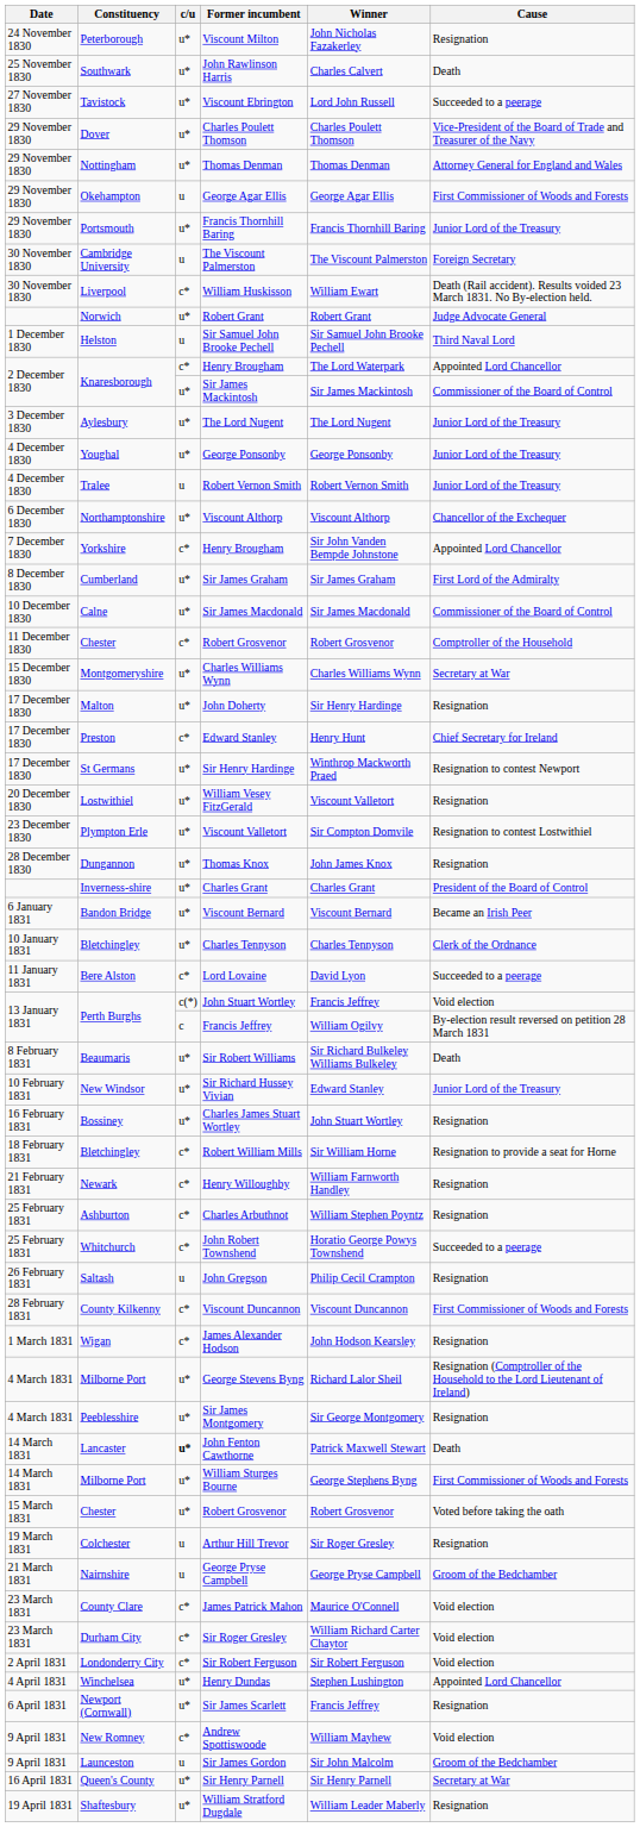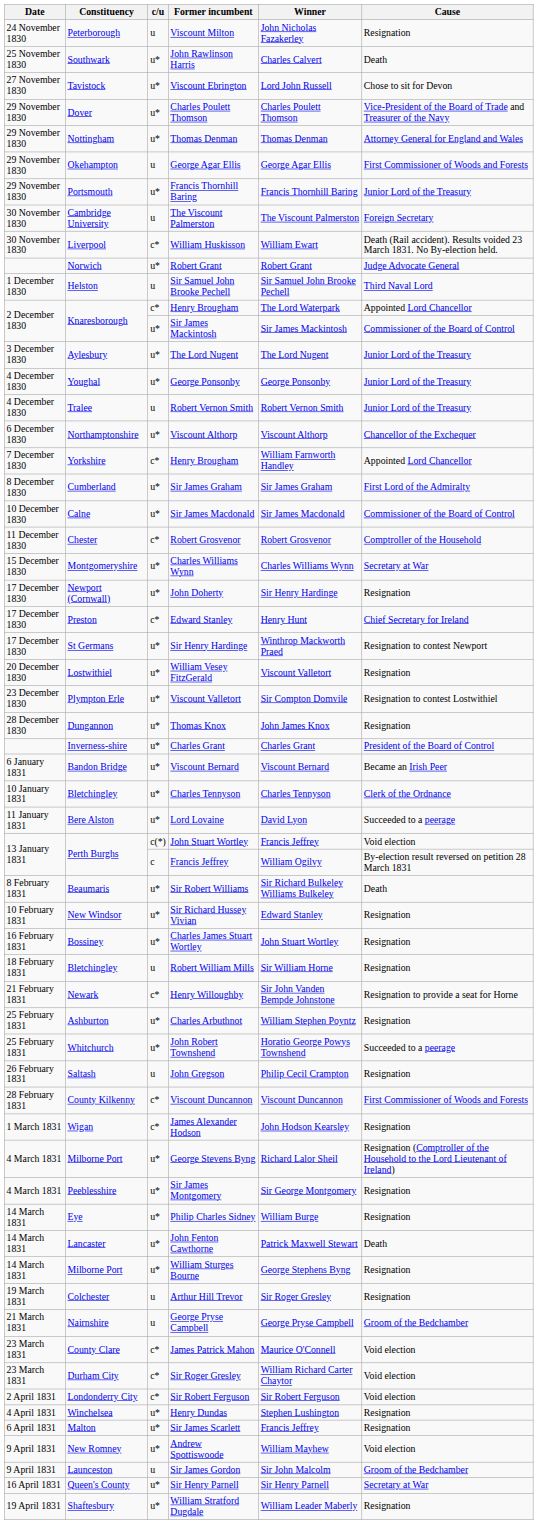 <table class="wikitable">
 <tr>
 <th>Date</th>
 <th>Constituency</th>
 <th>c/u</th>
 <th>Former incumbent</th>
 <th>Winner</th>
 <th>Cause</th>
 </tr>
 <tr>
 <td>24 November 1830</td>
 <td><a href='#'>Peterborough</a></td>
-<td>u*</td>
+<td>u</td>
 <td><a href='#'>Viscount Milton</a></td>
 <td><a href='#'>John Nicholas Fazakerley</a></td>
 <td>Resignation</td>
 </tr>
 <tr>
 <td>25 November 1830</td>
 <td><a href='#'>Southwark</a></td>
 <td>u*</td>
 <td><a href='#'>John Rawlinson Harris</a></td>
 <td><a href='#'>Charles Calvert</a></td>
 <td>Death</td>
 </tr>
 <tr>
 <td>27 November 1830</td>
 <td><a href='#'>Tavistock</a></td>
 <td>u*</td>
 <td><a href='#'>Viscount Ebrington</a></td>
 <td><a href='#'>Lord John Russell</a></td>
-<td>Succeeded to a <a href='#'>peerage</a></td>
+<td>Chose to sit for Devon</td>
 </tr>
 <tr>
 <td>29 November 1830</td>
 <td><a href='#'>Dover</a></td>
 <td>u*</td>
 <td><a href='#'>Charles Poulett Thomson</a></td>
 <td><a href='#'>Charles Poulett Thomson</a></td>
 <td><a href='#'>Vice-President of the Board of Trade</a> and <a href='#'>Treasurer of the Navy</a></td>
 </tr>
 <tr>
 <td>29 November 1830</td>
 <td><a href='#'>Nottingham</a></td>
 <td>u*</td>
 <td><a href='#'>Thomas Denman</a></td>
 <td><a href='#'>Thomas Denman</a></td>
 <td><a href='#'>Attorney General for England and Wales</a></td>
 </tr>
 <tr>
 <td>29 November 1830</td>
 <td><a href='#'>Okehampton</a></td>
 <td>u</td>
 <td><a href='#'>George Agar Ellis</a></td>
 <td><a href='#'>George Agar Ellis</a></td>
 <td><a href='#'>First Commissioner of Woods and Forests</a></td>
 </tr>
 <tr>
 <td>29 November 1830</td>
 <td><a href='#'>Portsmouth</a></td>
 <td>u*</td>
 <td><a href='#'>Francis Thornhill Baring</a></td>
 <td><a href='#'>Francis Thornhill Baring</a></td>
 <td><a href='#'>Junior Lord of the Treasury</a></td>
 </tr>
 <tr>
 <td>30 November 1830</td>
 <td><a href='#'>Cambridge University</a></td>
 <td>u</td>
 <td><a href='#'>The Viscount Palmerston</a></td>
 <td><a href='#'>The Viscount Palmerston</a></td>
 <td><a href='#'>Foreign Secretary</a></td>
 </tr>
 <tr>
 <td>30 November 1830</td>
 <td><a href='#'>Liverpool</a></td>
 <td>c*</td>
 <td><a href='#'>William Huskisson</a></td>
 <td><a href='#'>William Ewart</a></td>
 <td>Death (Rail accident). Results voided 23 March 1831. No By-election held.</td>
 </tr>
 <tr>
 <td></td>
 <td><a href='#'>Norwich</a></td>
 <td>u*</td>
 <td><a href='#'>Robert Grant</a></td>
 <td><a href='#'>Robert Grant</a></td>
 <td><a href='#'>Judge Advocate General</a></td>
 </tr>
 <tr>
 <td>1 December 1830</td>
 <td><a href='#'>Helston</a></td>
 <td>u</td>
 <td><a href='#'>Sir Samuel John Brooke Pechell</a></td>
 <td><a href='#'>Sir Samuel John Brooke Pechell</a></td>
 <td><a href='#'>Third Naval Lord</a></td>
 </tr>
 <tr>
 <td rowspan=2>2 December 1830</td>
 <td rowspan=2><a href='#'>Knaresborough</a></td>
 <td>c*</td>
 <td><a href='#'>Henry Brougham</a></td>
 <td><a href='#'>The Lord Waterpark</a></td>
 <td>Appointed <a href='#'>Lord Chancellor</a></td>
 </tr>
 <tr>
 <td>u*</td>
 <td><a href='#'>Sir James Mackintosh</a></td>
 <td><a href='#'>Sir James Mackintosh</a></td>
 <td><a href='#'>Commissioner of the Board of Control</a></td>
 </tr>
 <tr>
 <td>3 December 1830</td>
 <td><a href='#'>Aylesbury</a></td>
 <td>u*</td>
 <td><a href='#'>The Lord Nugent</a></td>
 <td><a href='#'>The Lord Nugent</a></td>
 <td><a href='#'>Junior Lord of the Treasury</a></td>
 </tr>
 <tr>
 <td>4 December 1830</td>
 <td><a href='#'>Youghal</a></td>
 <td>u*</td>
 <td><a href='#'>George Ponsonby</a></td>
 <td><a href='#'>George Ponsonby</a></td>
 <td><a href='#'>Junior Lord of the Treasury</a></td>
 </tr>
 <tr>
 <td>4 December 1830</td>
 <td><a href='#'>Tralee</a></td>
 <td>u</td>
 <td><a href='#'>Robert Vernon Smith</a></td>
 <td><a href='#'>Robert Vernon Smith</a></td>
 <td><a href='#'>Junior Lord of the Treasury</a></td>
 </tr>
 <tr>
 <td>6 December 1830</td>
 <td><a href='#'>Northamptonshire</a></td>
 <td>u*</td>
 <td><a href='#'>Viscount Althorp</a></td>
 <td><a href='#'>Viscount Althorp</a></td>
 <td><a href='#'>Chancellor of the Exchequer</a></td>
 </tr>
 <tr>
 <td>7 December 1830</td>
 <td><a href='#'>Yorkshire</a></td>
 <td>c*</td>
 <td><a href='#'>Henry Brougham</a></td>
-<td><a href='#'>Sir John Vanden Bempde Johnstone</a></td>
+<td><a href='#'>William Farnworth Handley</a></td>
 <td>Appointed <a href='#'>Lord Chancellor</a></td>
 </tr>
 <tr>
 <td>8 December 1830</td>
 <td><a href='#'>Cumberland</a></td>
 <td>u*</td>
 <td><a href='#'>Sir James Graham</a></td>
 <td><a href='#'>Sir James Graham</a></td>
 <td><a href='#'>First Lord of the Admiralty</a></td>
 </tr>
 <tr>
 <td>10 December 1830</td>
 <td><a href='#'>Calne</a></td>
 <td>u*</td>
 <td><a href='#'>Sir James Macdonald</a></td>
 <td><a href='#'>Sir James Macdonald</a></td>
 <td><a href='#'>Commissioner of the Board of Control</a></td>
 </tr>
 <tr>
 <td>11 December 1830</td>
 <td><a href='#'>Chester</a></td>
 <td>c*</td>
 <td><a href='#'>Robert Grosvenor</a></td>
 <td><a href='#'>Robert Grosvenor</a></td>
 <td><a href='#'>Comptroller of the Household</a></td>
 </tr>
 <tr>
 <td>15 December 1830</td>
 <td><a href='#'>Montgomeryshire</a></td>
 <td>u*</td>
 <td><a href='#'>Charles Williams Wynn</a></td>
 <td><a href='#'>Charles Williams Wynn</a></td>
 <td><a href='#'>Secretary at War</a></td>
 </tr>
 <tr>
 <td>17 December 1830</td>
-<td><a href='#'>Malton</a></td>
+<td><a href='#'>Newport (Cornwall)</a></td>
 <td>u*</td>
 <td><a href='#'>John Doherty</a></td>
 <td><a href='#'>Sir Henry Hardinge</a></td>
 <td>Resignation</td>
 </tr>
 <tr>
 <td>17 December 1830</td>
 <td><a href='#'>Preston</a></td>
 <td>c*</td>
 <td><a href='#'>Edward Stanley</a></td>
 <td><a href='#'>Henry Hunt</a></td>
 <td><a href='#'>Chief Secretary for Ireland</a></td>
 </tr>
 <tr>
 <td>17 December 1830</td>
 <td><a href='#'>St Germans</a></td>
 <td>u*</td>
 <td><a href='#'>Sir Henry Hardinge</a></td>
 <td><a href='#'>Winthrop Mackworth Praed</a></td>
 <td>Resignation to contest Newport</td>
 </tr>
 <tr>
 <td>20 December 1830</td>
 <td><a href='#'>Lostwithiel</a></td>
 <td>u*</td>
 <td><a href='#'>William Vesey FitzGerald</a></td>
 <td><a href='#'>Viscount Valletort</a></td>
 <td>Resignation</td>
 </tr>
 <tr>
 <td>23 December 1830</td>
 <td><a href='#'>Plympton Erle</a></td>
 <td>u*</td>
 <td><a href='#'>Viscount Valletort</a></td>
 <td><a href='#'>Sir Compton Domvile</a></td>
 <td>Resignation to contest Lostwithiel</td>
 </tr>
 <tr>
 <td>28 December 1830</td>
 <td><a href='#'>Dungannon</a></td>
 <td>u*</td>
 <td><a href='#'>Thomas Knox</a></td>
 <td><a href='#'>John James Knox</a></td>
 <td>Resignation</td>
 </tr>
 <tr>
 <td></td>
 <td><a href='#'>Inverness-shire</a></td>
 <td>u*</td>
 <td><a href='#'>Charles Grant</a></td>
 <td><a href='#'>Charles Grant</a></td>
 <td><a href='#'>President of the Board of Control</a></td>
 </tr>
 <tr>
 <td>6 January 1831</td>
 <td><a href='#'>Bandon Bridge</a></td>
 <td>u*</td>
 <td><a href='#'>Viscount Bernard</a></td>
 <td><a href='#'>Viscount Bernard</a></td>
 <td>Became an <a href='#'>Irish Peer</a></td>
 </tr>
 <tr>
 <td>10 January 1831</td>
 <td><a href='#'>Bletchingley</a></td>
 <td>u*</td>
 <td><a href='#'>Charles Tennyson</a></td>
 <td><a href='#'>Charles Tennyson</a></td>
 <td><a href='#'>Clerk of the Ordnance</a></td>
 </tr>
 <tr>
 <td>11 January 1831</td>
 <td><a href='#'>Bere Alston</a></td>
-<td>c*</td>
+<td>u*</td>
 <td><a href='#'>Lord Lovaine</a></td>
 <td><a href='#'>David Lyon</a></td>
 <td>Succeeded to a <a href='#'>peerage</a></td>
 </tr>
 <tr>
 <td rowspan=2>13 January 1831</td>
 <td rowspan=2><a href='#'>Perth Burghs</a></td>
 <td>c(*)</td>
 <td><a href='#'>John Stuart Wortley</a></td>
 <td><a href='#'>Francis Jeffrey</a></td>
 <td>Void election</td>
 </tr>
 <tr>
 <td>c</td>
 <td><a href='#'>Francis Jeffrey</a></td>
 <td><a href='#'>William Ogilvy</a></td>
 <td>By-election result reversed on petition 28 March 1831</td>
 </tr>
 <tr>
 <td>8 February 1831</td>
 <td><a href='#'>Beaumaris</a></td>
 <td>u*</td>
 <td><a href='#'>Sir Robert Williams</a></td>
 <td><a href='#'>Sir Richard Bulkeley Williams Bulkeley</a></td>
 <td>Death</td>
 </tr>
 <tr>
 <td>10 February 1831</td>
 <td><a href='#'>New Windsor</a></td>
 <td>u*</td>
 <td><a href='#'>Sir Richard Hussey Vivian</a></td>
 <td><a href='#'>Edward Stanley</a></td>
-<td><a href='#'>Junior Lord of the Treasury</a></td>
+<td>Resignation</td>
 </tr>
 <tr>
 <td>16 February 1831</td>
 <td><a href='#'>Bossiney</a></td>
 <td>u*</td>
 <td><a href='#'>Charles James Stuart Wortley</a></td>
 <td><a href='#'>John Stuart Wortley</a></td>
 <td>Resignation</td>
 </tr>
 <tr>
 <td>18 February 1831</td>
 <td><a href='#'>Bletchingley</a></td>
-<td>c*</td>
+<td>u</td>
 <td><a href='#'>Robert William Mills</a></td>
 <td><a href='#'>Sir William Horne</a></td>
-<td>Resignation to provide a seat for Horne</td>
+<td>Resignation</td>
 </tr>
 <tr>
 <td>21 February 1831</td>
 <td><a href='#'>Newark</a></td>
 <td>c*</td>
 <td><a href='#'>Henry Willoughby</a></td>
-<td><a href='#'>William Farnworth Handley</a></td>
-<td>Resignation</td>
+<td><a href='#'>Sir John Vanden Bempde Johnstone</a></td>
+<td>Resignation to provide a seat for Horne</td>
 </tr>
 <tr>
 <td>25 February 1831</td>
 <td><a href='#'>Ashburton</a></td>
-<td>c*</td>
+<td>u*</td>
 <td><a href='#'>Charles Arbuthnot</a></td>
 <td><a href='#'>William Stephen Poyntz</a></td>
 <td>Resignation</td>
 </tr>
 <tr>
 <td>25 February 1831</td>
 <td><a href='#'>Whitchurch</a></td>
-<td>c*</td>
+<td>u*</td>
 <td><a href='#'>John Robert Townshend</a></td>
 <td><a href='#'>Horatio George Powys Townshend</a></td>
 <td>Succeeded to a <a href='#'>peerage</a></td>
 </tr>
 <tr>
 <td>26 February 1831</td>
 <td><a href='#'>Saltash</a></td>
 <td>u</td>
 <td><a href='#'>John Gregson</a></td>
 <td><a href='#'>Philip Cecil Crampton</a></td>
 <td>Resignation</td>
 </tr>
 <tr>
 <td>28 February 1831</td>
 <td><a href='#'>County Kilkenny</a></td>
 <td>c*</td>
 <td><a href='#'>Viscount Duncannon</a></td>
 <td><a href='#'>Viscount Duncannon</a></td>
 <td><a href='#'>First Commissioner of Woods and Forests</a></td>
 </tr>
 <tr>
 <td>1 March 1831</td>
 <td><a href='#'>Wigan</a></td>
 <td>c*</td>
 <td><a href='#'>James Alexander Hodson</a></td>
 <td><a href='#'>John Hodson Kearsley</a></td>
 <td>Resignation</td>
 </tr>
 <tr>
 <td>4 March 1831</td>
 <td><a href='#'>Milborne Port</a></td>
 <td>u*</td>
 <td><a href='#'>George Stevens Byng</a></td>
 <td><a href='#'>Richard Lalor Sheil</a></td>
 <td>Resignation (<a href='#'>Comptroller of the Household to the Lord Lieutenant of Ireland</a>)</td>
 </tr>
 <tr>
 <td>4 March 1831</td>
 <td><a href='#'>Peeblesshire</a></td>
 <td>u*</td>
 <td><a href='#'>Sir James Montgomery</a></td>
 <td><a href='#'>Sir George Montgomery</a></td>
 <td>Resignation</td>
 </tr>
 <tr>
 <td>14 March 1831</td>
+<td><a href='#'>Eye</a></td>
+<td>u*</td>
+<td><a href='#'>Philip Charles Sidney</a></td>
+<td><a href='#'>William Burge</a></td>
+<td>Resignation</td>
+</tr>
+<tr>
+<td>14 March 1831</td>
 <td><a href='#'>Lancaster</a></td>
-<td><strong>u*</strong></td>
+<td>u*</td>
 <td><a href='#'>John Fenton Cawthorne</a></td>
 <td><a href='#'>Patrick Maxwell Stewart</a></td>
 <td>Death</td>
 </tr>
 <tr>
 <td>14 March 1831</td>
 <td><a href='#'>Milborne Port</a></td>
 <td>u*</td>
 <td><a href='#'>William Sturges Bourne</a></td>
 <td><a href='#'>George Stephens Byng</a></td>
-<td><a href='#'>First Commissioner of Woods and Forests</a></td>
-</tr>
-<tr>
-<td>15 March 1831</td>
-<td><a href='#'>Chester</a></td>
-<td>u*</td>
-<td><a href='#'>Robert Grosvenor</a></td>
-<td><a href='#'>Robert Grosvenor</a></td>
-<td>Voted before taking the oath</td>
+<td>Resignation</td>
 </tr>
 <tr>
 <td>19 March 1831</td>
 <td><a href='#'>Colchester</a></td>
 <td>u</td>
 <td><a href='#'>Arthur Hill Trevor</a></td>
 <td><a href='#'>Sir Roger Gresley</a></td>
 <td>Resignation</td>
 </tr>
 <tr>
 <td>21 March 1831</td>
 <td><a href='#'>Nairnshire</a></td>
 <td>u</td>
 <td><a href='#'>George Pryse Campbell</a></td>
 <td><a href='#'>George Pryse Campbell</a></td>
 <td><a href='#'>Groom of the Bedchamber</a></td>
 </tr>
 <tr>
 <td>23 March 1831</td>
 <td><a href='#'>County Clare</a></td>
 <td>c*</td>
 <td><a href='#'>James Patrick Mahon</a></td>
 <td><a href='#'>Maurice O'Connell</a></td>
 <td>Void election</td>
 </tr>
 <tr>
 <td>23 March 1831</td>
 <td><a href='#'>Durham City</a></td>
 <td>c*</td>
 <td><a href='#'>Sir Roger Gresley</a></td>
 <td><a href='#'>William Richard Carter Chaytor</a></td>
 <td>Void election</td>
 </tr>
 <tr>
 <td>2 April 1831</td>
 <td><a href='#'>Londonderry City</a></td>
 <td>c*</td>
 <td><a href='#'>Sir Robert Ferguson</a></td>
 <td><a href='#'>Sir Robert Ferguson</a></td>
 <td>Void election</td>
 </tr>
 <tr>
 <td>4 April 1831</td>
 <td><a href='#'>Winchelsea</a></td>
 <td>u*</td>
 <td><a href='#'>Henry Dundas</a></td>
 <td><a href='#'>Stephen Lushington</a></td>
-<td>Appointed <a href='#'>Lord Chancellor</a></td>
+<td>Resignation</td>
 </tr>
 <tr>
 <td>6 April 1831</td>
-<td><a href='#'>Newport (Cornwall)</a></td>
+<td><a href='#'>Malton</a></td>
 <td>u*</td>
 <td><a href='#'>Sir James Scarlett</a></td>
 <td><a href='#'>Francis Jeffrey</a></td>
 <td>Resignation</td>
 </tr>
 <tr>
 <td>9 April 1831</td>
 <td><a href='#'>New Romney</a></td>
-<td>c*</td>
+<td>u*</td>
 <td><a href='#'>Andrew Spottiswoode</a></td>
 <td><a href='#'>William Mayhew</a></td>
 <td>Void election</td>
 </tr>
 <tr>
 <td>9 April 1831</td>
 <td><a href='#'>Launceston</a></td>
 <td>u</td>
 <td><a href='#'>Sir James Gordon</a></td>
 <td><a href='#'>Sir John Malcolm</a></td>
 <td><a href='#'>Groom of the Bedchamber</a></td>
 </tr>
 <tr>
 <td>16 April 1831</td>
 <td><a href='#'>Queen's County</a></td>
 <td>u*</td>
 <td><a href='#'>Sir Henry Parnell</a></td>
 <td><a href='#'>Sir Henry Parnell</a></td>
 <td><a href='#'>Secretary at War</a></td>
 </tr>
 <tr>
 <td>19 April 1831</td>
 <td><a href='#'>Shaftesbury</a></td>
 <td>u*</td>
 <td><a href='#'>William Stratford Dugdale</a></td>
 <td><a href='#'>William Leader Maberly</a></td>
 <td>Resignation</td>
 </tr>
 </table>
